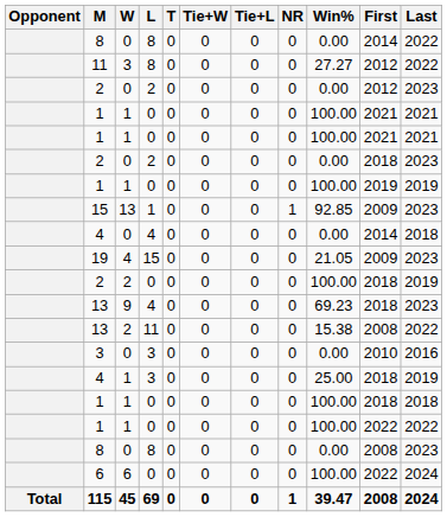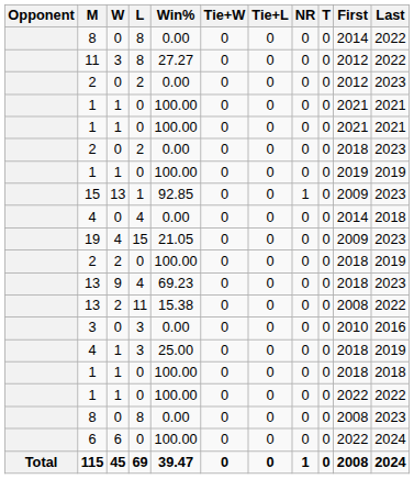 <table class="wikitable plainrowheaders sortable" style="text-align:center">
 <tr>
 <th scope="col">Opponent</th>
 <th scope="col">M</th>
 <th scope="col">W</th>
 <th scope="col">L</th>
-<th scope="col">T</th>
+<th scope="col">Win%</th>
 <th scope="col">Tie+W</th>
 <th scope="col">Tie+L</th>
 <th scope="col">NR</th>
-<th scope="col">Win%</th>
+<th scope="col">T</th>
 <th scope="col">First</th>
 <th scope="col">Last</th>
 </tr>
 <tr>
 <th scope="row"></th>
 <td>8</td>
 <td>0</td>
 <td>8</td>
+<td>0.00</td>
 <td>0</td>
 <td>0</td>
 <td>0</td>
 <td>0</td>
-<td>0.00</td>
 <td>2014</td>
 <td>2022</td>
 </tr>
 <tr>
 <th scope="row"></th>
 <td>11</td>
 <td>3</td>
 <td>8</td>
+<td>27.27</td>
 <td>0</td>
 <td>0</td>
 <td>0</td>
 <td>0</td>
-<td>27.27</td>
 <td>2012</td>
 <td>2022</td>
 </tr>
 <tr>
 <th scope="row"></th>
 <td>2</td>
 <td>0</td>
 <td>2</td>
+<td>0.00</td>
 <td>0</td>
 <td>0</td>
 <td>0</td>
 <td>0</td>
-<td>0.00</td>
 <td>2012</td>
 <td>2023</td>
 </tr>
 <tr>
 <th scope="row"></th>
 <td>1</td>
 <td>1</td>
 <td>0</td>
+<td>100.00</td>
 <td>0</td>
 <td>0</td>
 <td>0</td>
 <td>0</td>
-<td>100.00</td>
 <td>2021</td>
 <td>2021</td>
 </tr>
 <tr>
 <th scope="row"></th>
 <td>1</td>
 <td>1</td>
 <td>0</td>
+<td>100.00</td>
 <td>0</td>
 <td>0</td>
 <td>0</td>
 <td>0</td>
-<td>100.00</td>
 <td>2021</td>
 <td>2021</td>
 </tr>
 <tr>
 <th scope="row"></th>
 <td>2</td>
 <td>0</td>
 <td>2</td>
+<td>0.00</td>
 <td>0</td>
 <td>0</td>
 <td>0</td>
 <td>0</td>
-<td>0.00</td>
 <td>2018</td>
 <td>2023</td>
 </tr>
 <tr>
 <th scope="row"></th>
 <td>1</td>
 <td>1</td>
 <td>0</td>
+<td>100.00</td>
 <td>0</td>
 <td>0</td>
 <td>0</td>
 <td>0</td>
-<td>100.00</td>
 <td>2019</td>
 <td>2019</td>
 </tr>
 <tr>
 <th scope="row"></th>
 <td>15</td>
 <td>13</td>
 <td>1</td>
-<td>0</td>
+<td>92.85</td>
 <td>0</td>
 <td>0</td>
 <td>1</td>
-<td>92.85</td>
+<td>0</td>
 <td>2009</td>
 <td>2023</td>
 </tr>
 <tr>
 <th scope="row"></th>
 <td>4</td>
 <td>0</td>
 <td>4</td>
+<td>0.00</td>
 <td>0</td>
 <td>0</td>
 <td>0</td>
 <td>0</td>
-<td>0.00</td>
 <td>2014</td>
 <td>2018</td>
 </tr>
 <tr>
 <th scope="row"></th>
 <td>19</td>
 <td>4</td>
 <td>15</td>
+<td>21.05</td>
 <td>0</td>
 <td>0</td>
 <td>0</td>
 <td>0</td>
-<td>21.05</td>
 <td>2009</td>
 <td>2023</td>
 </tr>
 <tr>
 <th scope="row"></th>
 <td>2</td>
 <td>2</td>
 <td>0</td>
+<td>100.00</td>
 <td>0</td>
 <td>0</td>
 <td>0</td>
 <td>0</td>
-<td>100.00</td>
 <td>2018</td>
 <td>2019</td>
 </tr>
 <tr>
 <th scope="row"></th>
 <td>13</td>
 <td>9</td>
 <td>4</td>
+<td>69.23</td>
 <td>0</td>
 <td>0</td>
 <td>0</td>
 <td>0</td>
-<td>69.23</td>
 <td>2018</td>
 <td>2023</td>
 </tr>
 <tr>
 <th scope="row"></th>
 <td>13</td>
 <td>2</td>
 <td>11</td>
+<td>15.38</td>
 <td>0</td>
 <td>0</td>
 <td>0</td>
 <td>0</td>
-<td>15.38</td>
 <td>2008</td>
 <td>2022</td>
 </tr>
 <tr>
 <th scope="row"></th>
 <td>3</td>
 <td>0</td>
 <td>3</td>
+<td>0.00</td>
 <td>0</td>
 <td>0</td>
 <td>0</td>
 <td>0</td>
-<td>0.00</td>
 <td>2010</td>
 <td>2016</td>
 </tr>
 <tr>
 <th scope="row"></th>
 <td>4</td>
 <td>1</td>
 <td>3</td>
+<td>25.00</td>
 <td>0</td>
 <td>0</td>
 <td>0</td>
 <td>0</td>
-<td>25.00</td>
 <td>2018</td>
 <td>2019</td>
 </tr>
 <tr>
 <th scope="row"></th>
 <td>1</td>
 <td>1</td>
 <td>0</td>
+<td>100.00</td>
 <td>0</td>
 <td>0</td>
 <td>0</td>
 <td>0</td>
-<td>100.00</td>
 <td>2018</td>
 <td>2018</td>
 </tr>
 <tr>
 <th scope="row"></th>
 <td>1</td>
 <td>1</td>
 <td>0</td>
+<td>100.00</td>
 <td>0</td>
 <td>0</td>
 <td>0</td>
 <td>0</td>
-<td>100.00</td>
 <td>2022</td>
 <td>2022</td>
 </tr>
 <tr>
 <th scope="row"></th>
 <td>8</td>
 <td>0</td>
 <td>8</td>
+<td>0.00</td>
 <td>0</td>
 <td>0</td>
 <td>0</td>
 <td>0</td>
-<td>0.00</td>
 <td>2008</td>
 <td>2023</td>
 </tr>
 <tr>
 <th scope="row"></th>
 <td>6</td>
 <td>6</td>
 <td>0</td>
+<td>100.00</td>
 <td>0</td>
 <td>0</td>
 <td>0</td>
 <td>0</td>
-<td>100.00</td>
 <td>2022</td>
 <td>2024</td>
 </tr>
 <tr class="sortbottom">
 <th scope="row" style="text-align:center"><strong>Total</strong></th>
 <td><strong>115</strong></td>
 <td><strong>45</strong></td>
 <td><strong>69</strong></td>
-<td><strong>0</strong></td>
+<td><strong>39.47</strong></td>
 <td><strong>0</strong></td>
 <td><strong>0</strong></td>
 <td><strong>1</strong></td>
-<td><strong>39.47</strong></td>
+<td><strong>0</strong></td>
 <td><strong>2008</strong></td>
 <td><strong>2024</strong></td>
 </tr>
 </table>
